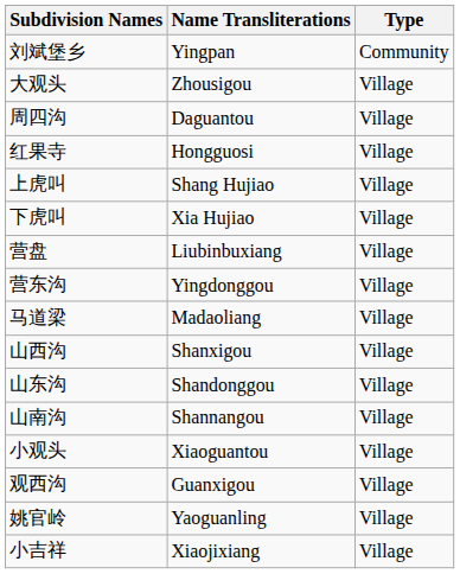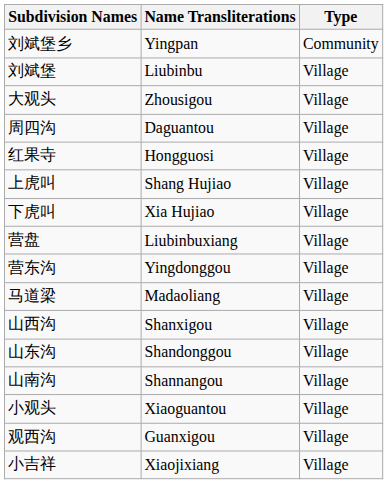 <table class="wikitable sortable">
 <tr>
 <th>Subdivision Names</th>
 <th>Name Transliterations</th>
 <th>Type</th>
 </tr>
 <tr>
 <td>刘斌堡乡</td>
 <td>Yingpan</td>
 <td>Community</td>
+</tr>
+<tr>
+<td>刘斌堡</td>
+<td>Liubinbu</td>
+<td>Village</td>
 </tr>
 <tr>
 <td>大观头</td>
 <td>Zhousigou</td>
 <td>Village</td>
 </tr>
 <tr>
 <td>周四沟</td>
 <td>Daguantou</td>
 <td>Village</td>
 </tr>
 <tr>
 <td>红果寺</td>
 <td>Hongguosi</td>
 <td>Village</td>
 </tr>
 <tr>
 <td>上虎叫</td>
 <td>Shang Hujiao</td>
 <td>Village</td>
 </tr>
 <tr>
 <td>下虎叫</td>
 <td>Xia Hujiao</td>
 <td>Village</td>
 </tr>
 <tr>
 <td>营盘</td>
 <td>Liubinbuxiang</td>
 <td>Village</td>
 </tr>
 <tr>
 <td>营东沟</td>
 <td>Yingdonggou</td>
 <td>Village</td>
 </tr>
 <tr>
 <td>马道梁</td>
 <td>Madaoliang</td>
 <td>Village</td>
 </tr>
 <tr>
 <td>山西沟</td>
 <td>Shanxigou</td>
 <td>Village</td>
 </tr>
 <tr>
 <td>山东沟</td>
 <td>Shandonggou</td>
 <td>Village</td>
 </tr>
 <tr>
 <td>山南沟</td>
 <td>Shannangou</td>
 <td>Village</td>
 </tr>
 <tr>
 <td>小观头</td>
 <td>Xiaoguantou</td>
 <td>Village</td>
 </tr>
 <tr>
 <td>观西沟</td>
 <td>Guanxigou</td>
 <td>Village</td>
 </tr>
 <tr>
-<td>姚官岭</td>
-<td>Yaoguanling</td>
-<td>Village</td>
-</tr>
-<tr>
 <td>小吉祥</td>
 <td>Xiaojixiang</td>
 <td>Village</td>
 </tr>
 </table>
